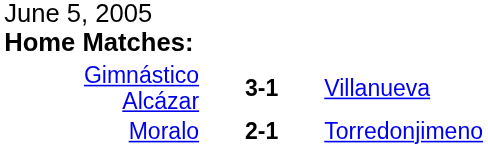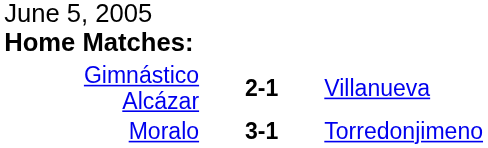 <table width=100% cellspacing=1>
 <tr>
 <th width=20%></th>
 <th width=12%></th>
 <th width=20%></th>
 <th></th>
 </tr>
 <tr>
 <td>June 5, 2005<br><strong>Home Matches:</strong></td>
 </tr>
 <tr style=font-size:90%>
 <td align=right><a href='#'>Gimnástico Alcázar</a></td>
-<td align=center><strong>3-1</strong></td>
+<td align=center><strong>2-1</strong></td>
 <td><a href='#'>Villanueva</a></td>
 </tr>
 <tr style=font-size:90%>
 <td align=right><a href='#'>Moralo</a></td>
-<td align=center><strong>2-1</strong></td>
+<td align=center><strong>3-1</strong></td>
 <td><a href='#'>Torredonjimeno</a></td>
 </tr>
 </table>
